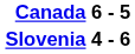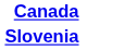 <table - style="font-size:90%">
 <tr>
 <td align=right><strong><a href='#'>Canada</a> </strong></td>
-<td align=center><strong>6 - 5</strong></td>
 <td><strong></strong></td>
 </tr>
 <tr>
 <td align=right><strong><a href='#'>Slovenia</a> </strong></td>
-<td align=center><strong>4 - 6</strong></td>
 <td><strong></strong></td>
 </tr>
 </table>
